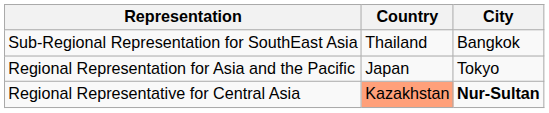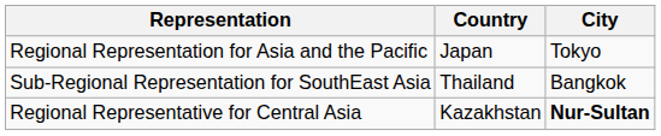 <table class="wikitable">
 <tr>
 <th>Representation</th>
 <th>Country</th>
 <th>City</th>
 </tr>
 <tr>
+<td>Regional Representation for Asia and the Pacific</td>
+<td>Japan</td>
+<td>Tokyo</td>
+</tr>
+<tr>
 <td>Sub-Regional Representation for SouthEast Asia</td>
 <td>Thailand</td>
 <td>Bangkok</td>
 </tr>
 <tr>
-<td>Regional Representation for Asia and the Pacific</td>
-<td>Japan</td>
-<td>Tokyo</td>
-</tr>
-<tr>
 <td>Regional Representative for Central Asia</td>
-<td style="background: lightsalmon;">Kazakhstan</td>
+<td>Kazakhstan</td>
 <td><strong>Nur-Sultan</strong></td>
 </tr>
 </table>
